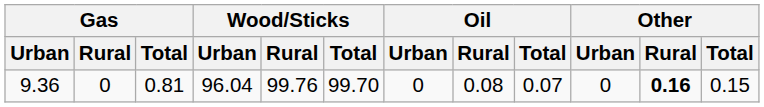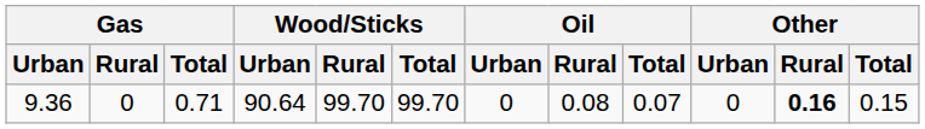 <table class="wikitable" style="margin-left: auto; margin-right: auto; text-align: center">
 <tr>
 <th colspan="3">Gas</th>
 <th colspan="3">Wood/Sticks</th>
 <th colspan="3">Oil</th>
 <th colspan="3">Other</th>
 </tr>
 <tr>
 <th>Urban</th>
 <th>Rural</th>
 <th>Total</th>
 <th>Urban</th>
 <th>Rural</th>
 <th>Total</th>
 <th>Urban</th>
 <th>Rural</th>
 <th>Total</th>
 <th>Urban</th>
 <th>Rural</th>
 <th>Total</th>
 </tr>
 <tr>
 <td>9.36</td>
 <td>0</td>
-<td>0.81</td>
-<td>96.04</td>
-<td>99.76</td>
+<td>0.71</td>
+<td>90.64</td>
+<td>99.70</td>
 <td>99.70</td>
 <td>0</td>
 <td>0.08</td>
 <td>0.07</td>
 <td>0</td>
 <td><strong>0.16</strong></td>
 <td>0.15</td>
 </tr>
 </table>
